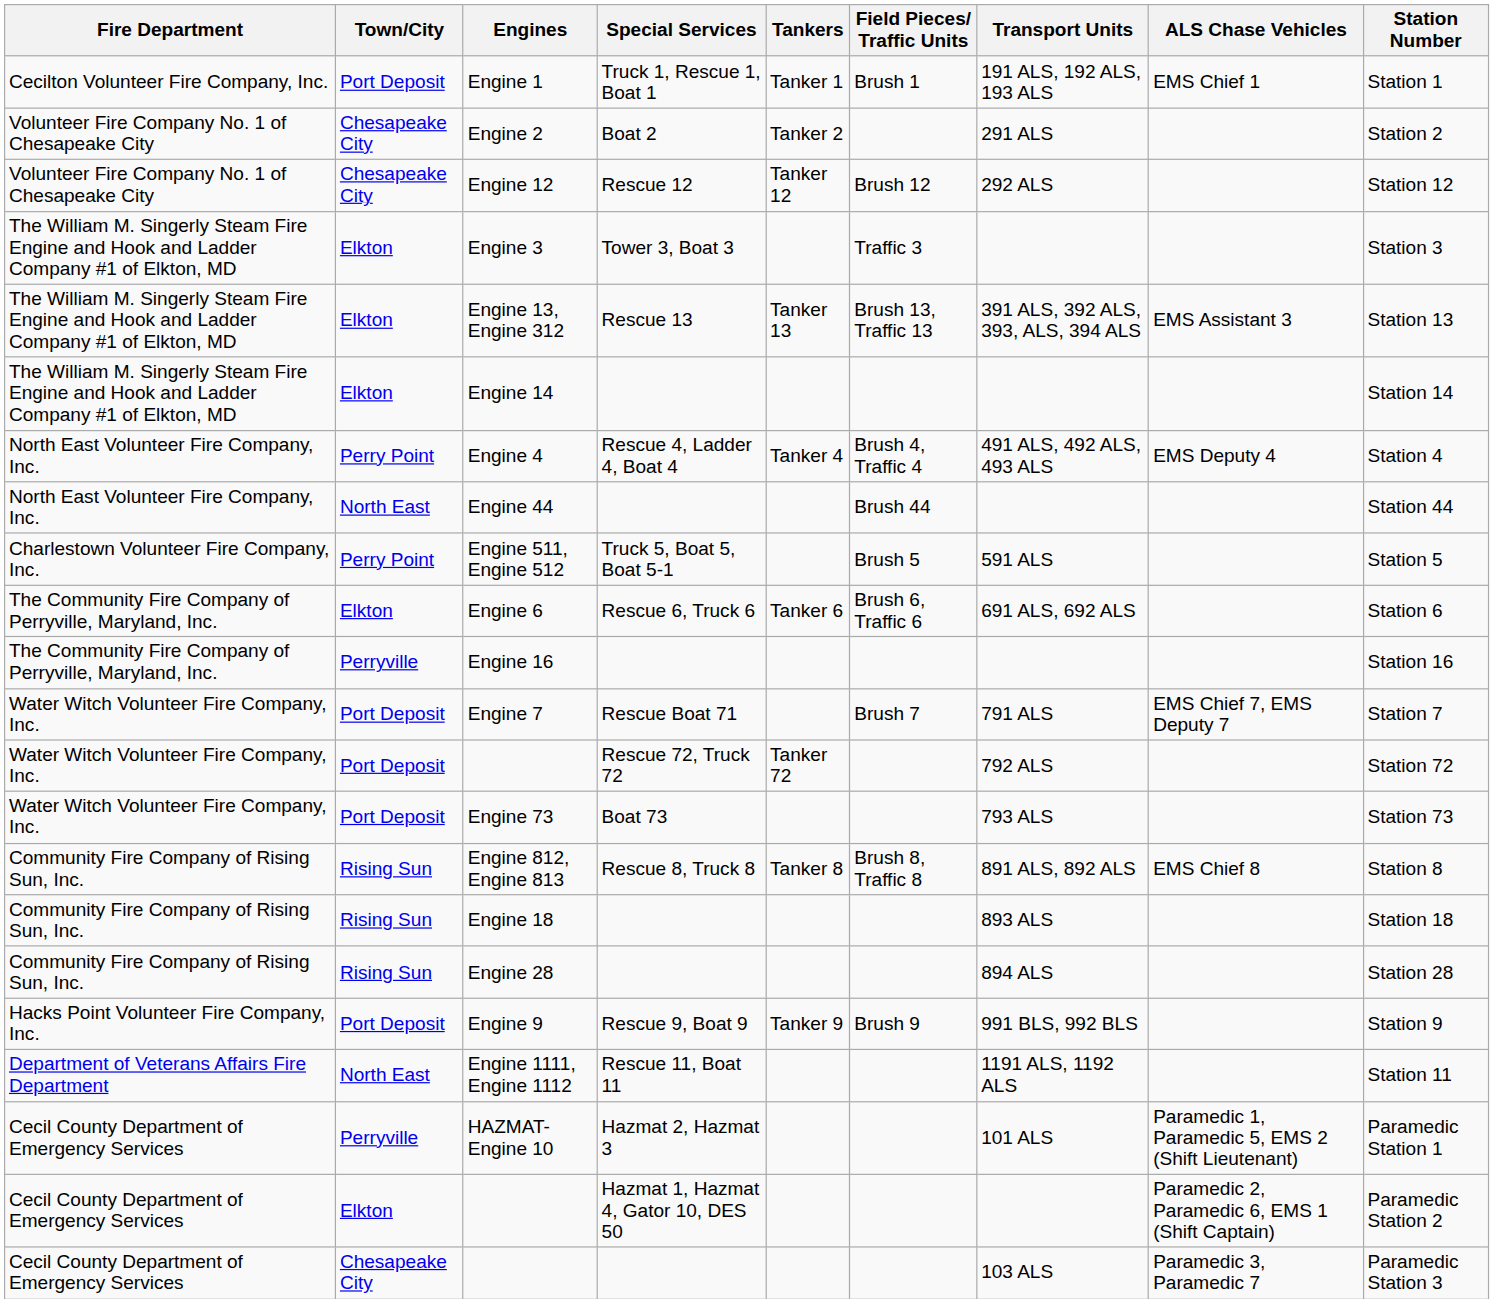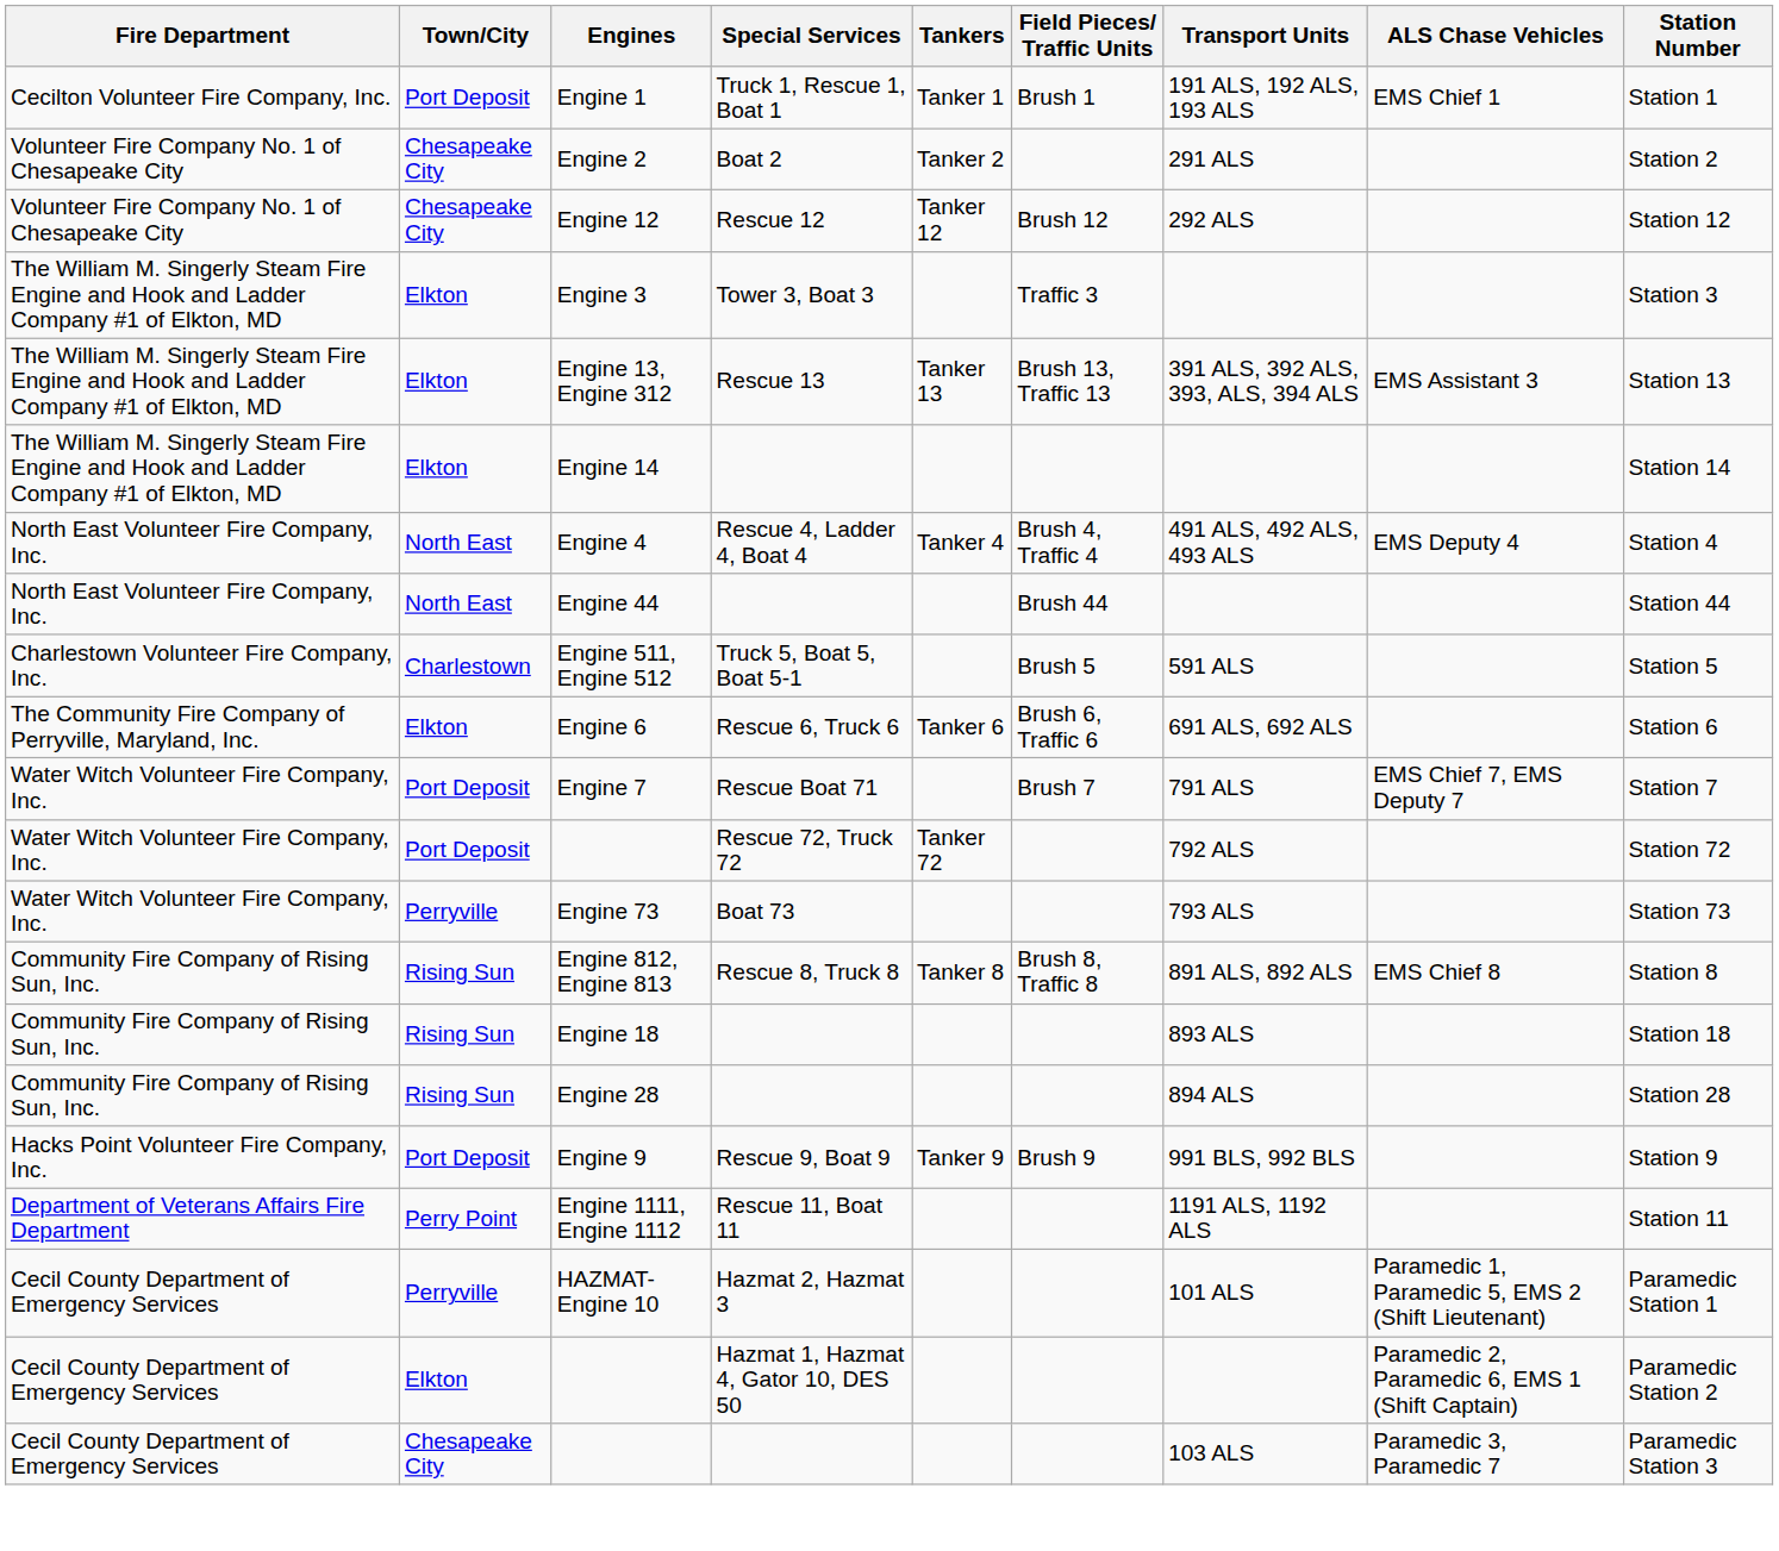 <table class="wikitable">
 <tr>
 <th>Fire Department</th>
 <th>Town/City</th>
 <th>Engines</th>
 <th>Special Services</th>
 <th>Tankers</th>
 <th>Field Pieces/ Traffic Units</th>
 <th>Transport Units</th>
 <th>ALS Chase Vehicles</th>
 <th>Station Number</th>
 </tr>
 <tr>
 <td>Cecilton Volunteer Fire Company, Inc.</td>
 <td><a href='#'>Port Deposit</a></td>
 <td>Engine 1</td>
 <td>Truck 1, Rescue 1, Boat 1</td>
 <td>Tanker 1</td>
 <td>Brush 1</td>
 <td>191 ALS, 192 ALS, 193 ALS</td>
 <td>EMS Chief 1</td>
 <td>Station 1</td>
 </tr>
 <tr>
 <td>Volunteer Fire Company No. 1 of Chesapeake City</td>
 <td><a href='#'>Chesapeake City</a></td>
 <td>Engine 2</td>
 <td>Boat 2</td>
 <td>Tanker 2</td>
 <td></td>
 <td>291 ALS</td>
 <td></td>
 <td>Station 2</td>
 </tr>
 <tr>
 <td>Volunteer Fire Company No. 1 of Chesapeake City</td>
 <td><a href='#'>Chesapeake City</a></td>
 <td>Engine 12</td>
 <td>Rescue 12</td>
 <td>Tanker 12</td>
 <td>Brush 12</td>
 <td>292 ALS</td>
 <td></td>
 <td>Station 12</td>
 </tr>
 <tr>
 <td>The William M. Singerly Steam Fire Engine and Hook and Ladder Company #1 of Elkton, MD</td>
 <td><a href='#'>Elkton</a></td>
 <td>Engine 3</td>
 <td>Tower 3, Boat 3</td>
 <td></td>
 <td>Traffic 3</td>
 <td></td>
 <td></td>
 <td>Station 3</td>
 </tr>
 <tr>
 <td>The William M. Singerly Steam Fire Engine and Hook and Ladder Company #1 of Elkton, MD</td>
 <td><a href='#'>Elkton</a></td>
 <td>Engine 13, Engine 312</td>
 <td>Rescue 13</td>
 <td>Tanker 13</td>
 <td>Brush 13, Traffic 13</td>
 <td>391 ALS, 392 ALS, 393, ALS, 394 ALS</td>
 <td>EMS Assistant 3</td>
 <td>Station 13</td>
 </tr>
 <tr>
 <td>The William M. Singerly Steam Fire Engine and Hook and Ladder Company #1 of Elkton, MD</td>
 <td><a href='#'>Elkton</a></td>
 <td>Engine 14</td>
 <td></td>
 <td></td>
 <td></td>
 <td></td>
 <td></td>
 <td>Station 14</td>
 </tr>
 <tr>
 <td>North East Volunteer Fire Company, Inc.</td>
-<td><a href='#'>Perry Point</a></td>
+<td><a href='#'>North East</a></td>
 <td>Engine 4</td>
 <td>Rescue 4, Ladder 4, Boat 4</td>
 <td>Tanker 4</td>
 <td>Brush 4, Traffic 4</td>
 <td>491 ALS, 492 ALS, 493 ALS</td>
 <td>EMS Deputy 4</td>
 <td>Station 4</td>
 </tr>
 <tr>
 <td>North East Volunteer Fire Company, Inc.</td>
 <td><a href='#'>North East</a></td>
 <td>Engine 44</td>
 <td></td>
 <td></td>
 <td>Brush 44</td>
 <td></td>
 <td></td>
 <td>Station 44</td>
 </tr>
 <tr>
 <td>Charlestown Volunteer Fire Company, Inc.</td>
-<td><a href='#'>Perry Point</a></td>
+<td><a href='#'>Charlestown</a></td>
 <td>Engine 511, Engine 512</td>
 <td>Truck 5, Boat 5, Boat 5-1</td>
 <td></td>
 <td>Brush 5</td>
 <td>591 ALS</td>
 <td></td>
 <td>Station 5</td>
 </tr>
 <tr>
 <td>The Community Fire Company of Perryville, Maryland, Inc.</td>
 <td><a href='#'>Elkton</a></td>
 <td>Engine 6</td>
 <td>Rescue 6, Truck 6</td>
 <td>Tanker 6</td>
 <td>Brush 6, Traffic 6</td>
 <td>691 ALS, 692 ALS</td>
 <td></td>
 <td>Station 6</td>
-</tr>
-<tr>
-<td>The Community Fire Company of Perryville, Maryland, Inc.</td>
-<td><a href='#'>Perryville</a></td>
-<td>Engine 16</td>
-<td></td>
-<td></td>
-<td></td>
-<td></td>
-<td></td>
-<td>Station 16</td>
 </tr>
 <tr>
 <td>Water Witch Volunteer Fire Company, Inc.</td>
 <td><a href='#'>Port Deposit</a></td>
 <td>Engine 7</td>
 <td>Rescue Boat 71</td>
 <td></td>
 <td>Brush 7</td>
 <td>791 ALS</td>
 <td>EMS Chief 7, EMS Deputy 7</td>
 <td>Station 7</td>
 </tr>
 <tr>
 <td>Water Witch Volunteer Fire Company, Inc.</td>
 <td><a href='#'>Port Deposit</a></td>
 <td></td>
 <td>Rescue 72, Truck 72</td>
 <td>Tanker 72</td>
 <td></td>
 <td>792 ALS</td>
 <td></td>
 <td>Station 72</td>
 </tr>
 <tr>
 <td>Water Witch Volunteer Fire Company, Inc.</td>
-<td><a href='#'>Port Deposit</a></td>
+<td><a href='#'>Perryville</a></td>
 <td>Engine 73</td>
 <td>Boat 73</td>
 <td></td>
 <td></td>
 <td>793 ALS</td>
 <td></td>
 <td>Station 73</td>
 </tr>
 <tr>
 <td>Community Fire Company of Rising Sun, Inc.</td>
 <td><a href='#'>Rising Sun</a></td>
 <td>Engine 812, Engine 813</td>
 <td>Rescue 8, Truck 8</td>
 <td>Tanker 8</td>
 <td>Brush 8, Traffic 8</td>
 <td>891 ALS, 892 ALS</td>
 <td>EMS Chief 8</td>
 <td>Station 8</td>
 </tr>
 <tr>
 <td>Community Fire Company of Rising Sun, Inc.</td>
 <td><a href='#'>Rising Sun</a></td>
 <td>Engine 18</td>
 <td></td>
 <td></td>
 <td></td>
 <td>893 ALS</td>
 <td></td>
 <td>Station 18</td>
 </tr>
 <tr>
 <td>Community Fire Company of Rising Sun, Inc.</td>
 <td><a href='#'>Rising Sun</a></td>
 <td>Engine 28</td>
 <td></td>
 <td></td>
 <td></td>
 <td>894 ALS</td>
 <td></td>
 <td>Station 28</td>
 </tr>
 <tr>
 <td>Hacks Point Volunteer Fire Company, Inc.</td>
 <td><a href='#'>Port Deposit</a></td>
 <td>Engine 9</td>
 <td>Rescue 9, Boat 9</td>
 <td>Tanker 9</td>
 <td>Brush 9</td>
 <td>991 BLS, 992 BLS</td>
 <td></td>
 <td>Station 9</td>
 </tr>
 <tr>
 <td><a href='#'>Department of Veterans Affairs Fire Department</a></td>
-<td><a href='#'>North East</a></td>
+<td><a href='#'>Perry Point</a></td>
 <td>Engine 1111, Engine 1112</td>
 <td>Rescue 11, Boat 11</td>
 <td></td>
 <td></td>
 <td>1191 ALS, 1192 ALS</td>
 <td></td>
 <td>Station 11</td>
 </tr>
 <tr>
 <td>Cecil County Department of Emergency Services</td>
 <td><a href='#'>Perryville</a></td>
 <td>HAZMAT-Engine 10</td>
 <td>Hazmat 2, Hazmat 3</td>
 <td></td>
 <td></td>
 <td>101 ALS</td>
 <td>Paramedic 1, Paramedic 5, EMS 2 (Shift Lieutenant)</td>
 <td>Paramedic Station 1</td>
 </tr>
 <tr>
 <td>Cecil County Department of Emergency Services</td>
 <td><a href='#'>Elkton</a></td>
 <td></td>
 <td>Hazmat 1, Hazmat 4, Gator 10, DES 50</td>
 <td></td>
 <td></td>
 <td></td>
 <td>Paramedic 2, Paramedic 6, EMS 1 (Shift Captain)</td>
 <td>Paramedic Station 2</td>
 </tr>
 <tr>
 <td>Cecil County Department of Emergency Services</td>
 <td><a href='#'>Chesapeake City</a></td>
 <td></td>
 <td></td>
 <td></td>
 <td></td>
 <td>103 ALS</td>
 <td>Paramedic 3, Paramedic 7</td>
 <td>Paramedic Station 3</td>
 </tr>
 </table>
